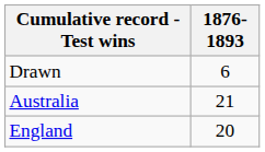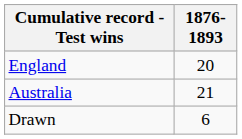 <table class="wikitable" style="text-align:center;">
 <tr>
 <th width="150">Cumulative record - Test wins</th>
 <th width="50">1876-1893</th>
 </tr>
 <tr>
-<td style="text-align:left;">Drawn</td>
-<td>6</td>
+<td style="text-align:left;"><a href='#'>England</a></td>
+<td>20</td>
 </tr>
 <tr>
 <td style="text-align:left;"><a href='#'>Australia</a></td>
 <td>21</td>
 </tr>
 <tr>
-<td style="text-align:left;"><a href='#'>England</a></td>
-<td>20</td>
+<td style="text-align:left;">Drawn</td>
+<td>6</td>
 </tr>
 </table>
